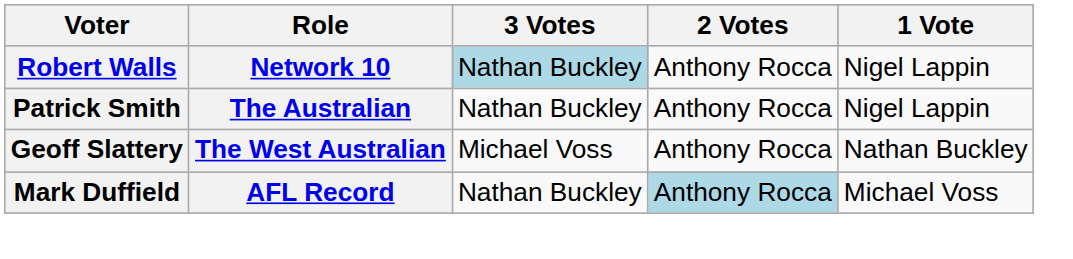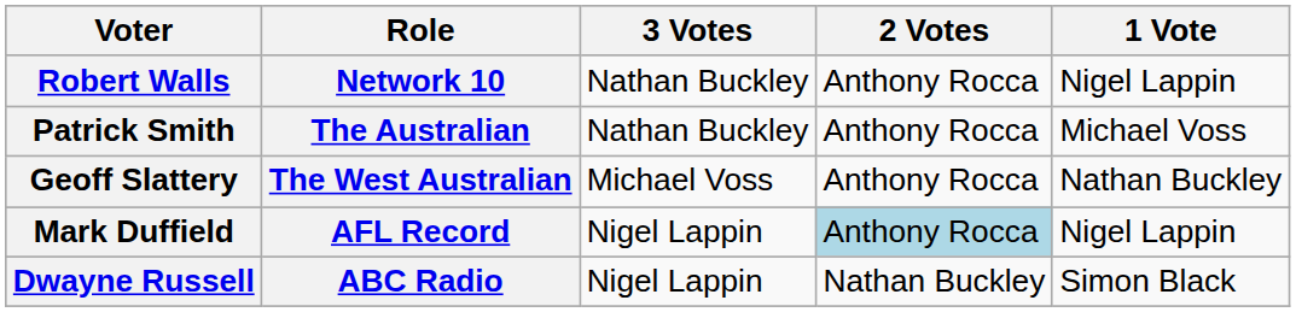 <table class="wikitable">
 <tr>
 <th>Voter</th>
 <th>Role</th>
 <th>3 Votes</th>
 <th>2 Votes</th>
 <th>1 Vote</th>
 </tr>
 <tr>
 <th><a href='#'>Robert Walls</a></th>
 <th><a href='#'>Network 10</a></th>
-<td style="background: lightblue;">Nathan Buckley</td>
+<td>Nathan Buckley</td>
 <td>Anthony Rocca</td>
 <td>Nigel Lappin</td>
 </tr>
 <tr>
 <th>Patrick Smith</th>
 <th><a href='#'>The Australian</a></th>
 <td>Nathan Buckley</td>
 <td>Anthony Rocca</td>
-<td>Nigel Lappin</td>
+<td>Michael Voss</td>
 </tr>
 <tr>
 <th>Geoff Slattery</th>
 <th><a href='#'>The West Australian</a></th>
 <td>Michael Voss</td>
 <td>Anthony Rocca</td>
 <td>Nathan Buckley</td>
 </tr>
 <tr>
 <th>Mark Duffield</th>
 <th><a href='#'>AFL Record</a></th>
+<td>Nigel Lappin</td>
+<td style="background: lightblue;">Anthony Rocca</td>
+<td>Nigel Lappin</td>
+</tr>
+<tr>
+<th><a href='#'>Dwayne Russell</a></th>
+<th><a href='#'>ABC Radio</a></th>
+<td>Nigel Lappin</td>
 <td>Nathan Buckley</td>
-<td style="background: lightblue;">Anthony Rocca</td>
-<td>Michael Voss</td>
+<td>Simon Black</td>
 </tr>
 </table>
